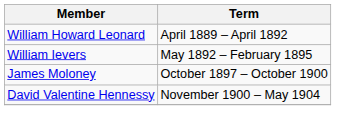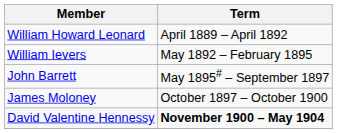 <table class="wikitable">
 <tr>
 <th>Member</th>
 <th>Term</th>
 </tr>
 <tr>
 <td><a href='#'>William Howard Leonard</a></td>
 <td>April 1889 – April 1892</td>
 </tr>
 <tr>
 <td><a href='#'>William Ievers</a></td>
 <td>May 1892 – February 1895</td>
 </tr>
 <tr>
+<td><a href='#'>John Barrett</a></td>
+<td>May 1895<sup>#</sup> – September 1897</td>
+</tr>
+<tr>
 <td><a href='#'>James Moloney</a></td>
 <td>October 1897 – October 1900</td>
 </tr>
 <tr>
 <td><a href='#'>David Valentine Hennessy</a></td>
-<td>November 1900 – May 1904</td>
+<td><strong>November 1900 – May 1904</strong></td>
 </tr>
 <tr>
 </tr>
 </table>
